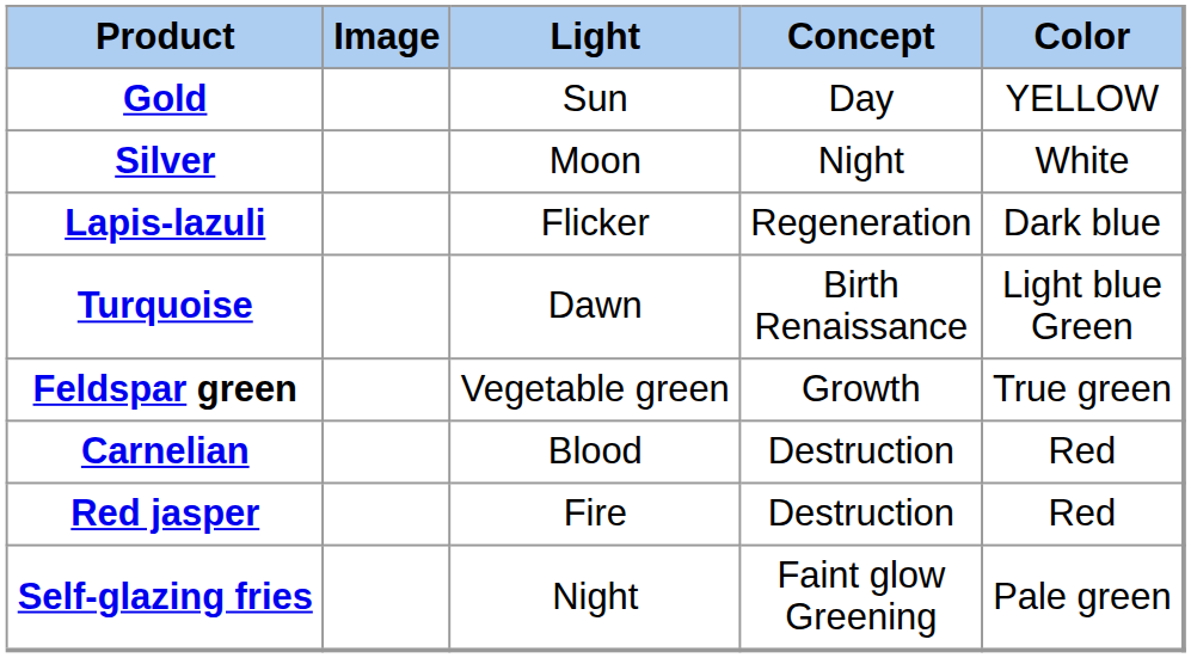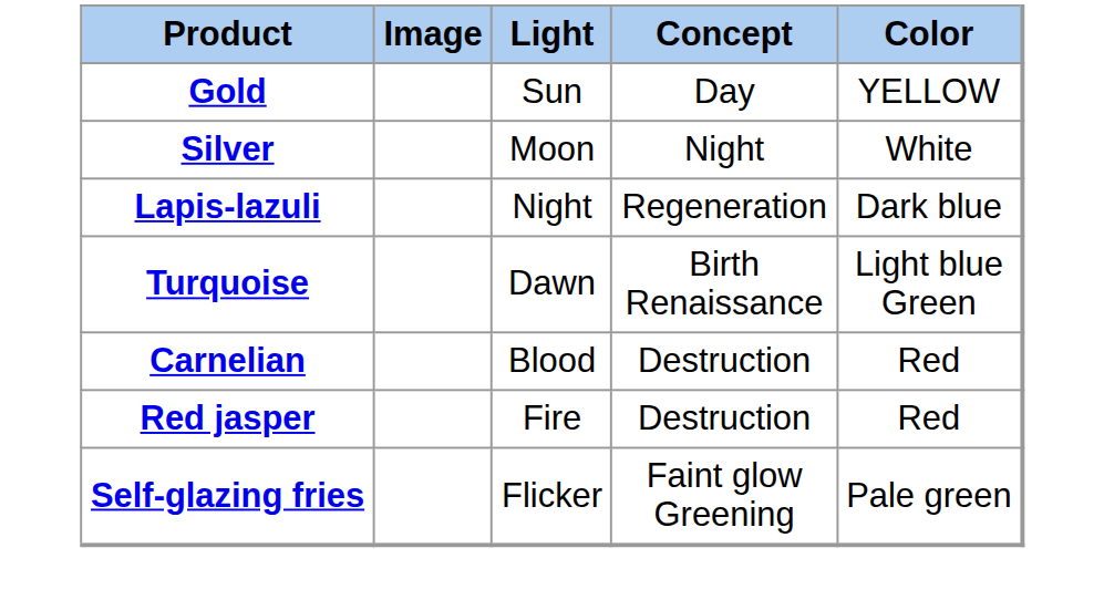 <table align="center" rules="all" cellspacing="0" cellpadding="4" style="border: 1px solid #999; border-right: 2px solid #999; border-bottom:2px solid #999; text-align:center; background: #FFFFFF">
 <tr style="background: #adcdf1;">
 <th>Product</th>
 <th>Image</th>
 <th>Light</th>
 <th>Concept</th>
 <th>Color</th>
 </tr>
 <tr>
 <th><a href='#'>Gold</a></th>
 <td></td>
 <td>Sun</td>
 <td>Day</td>
 <td>YELLOW</td>
 </tr>
 <tr>
 <th><a href='#'>Silver</a></th>
 <td></td>
 <td>Moon</td>
 <td>Night</td>
 <td>White</td>
 </tr>
 <tr>
 <th><a href='#'>Lapis-lazuli</a></th>
 <td></td>
-<td>Flicker</td>
+<td>Night</td>
 <td>Regeneration</td>
 <td>Dark blue</td>
 </tr>
 <tr>
 <th><a href='#'>Turquoise</a></th>
 <td></td>
 <td>Dawn</td>
 <td>Birth<br>Renaissance</td>
 <td>Light blue<br>Green</td>
-</tr>
-<tr>
-<th><a href='#'>Feldspar</a> green</th>
-<td></td>
-<td>Vegetable green</td>
-<td>Growth</td>
-<td>True green</td>
 </tr>
 <tr>
 <th><a href='#'>Carnelian</a></th>
 <td></td>
 <td>Blood</td>
 <td>Destruction</td>
 <td>Red</td>
 </tr>
 <tr>
 <th><a href='#'>Red jasper</a></th>
 <td></td>
 <td>Fire</td>
 <td>Destruction</td>
 <td>Red</td>
 </tr>
 <tr>
 <th><a href='#'>Self-glazing fries</a></th>
 <td></td>
-<td>Night</td>
+<td>Flicker</td>
 <td>Faint glow<br>Greening</td>
 <td>Pale green</td>
 </tr>
 </table>
